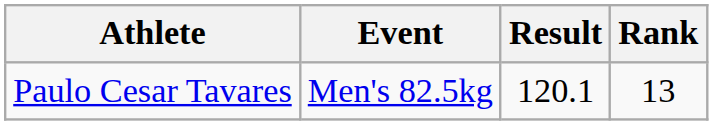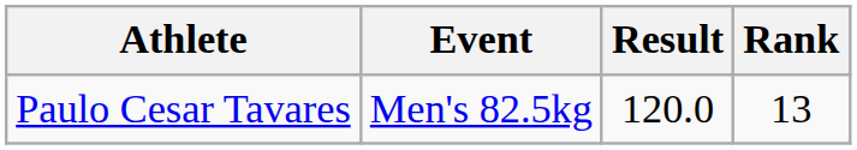 <table class=wikitable style="font-size:90%">
 <tr>
 <th>Athlete</th>
 <th>Event</th>
 <th>Result</th>
 <th>Rank</th>
 </tr>
 <tr>
 <td><a href='#'>Paulo Cesar Tavares</a></td>
 <td><a href='#'>Men's 82.5kg</a></td>
-<td style="text-align:center;">120.1</td>
+<td style="text-align:center;">120.0</td>
 <td style="text-align:center;">13</td>
 </tr>
 </table>
